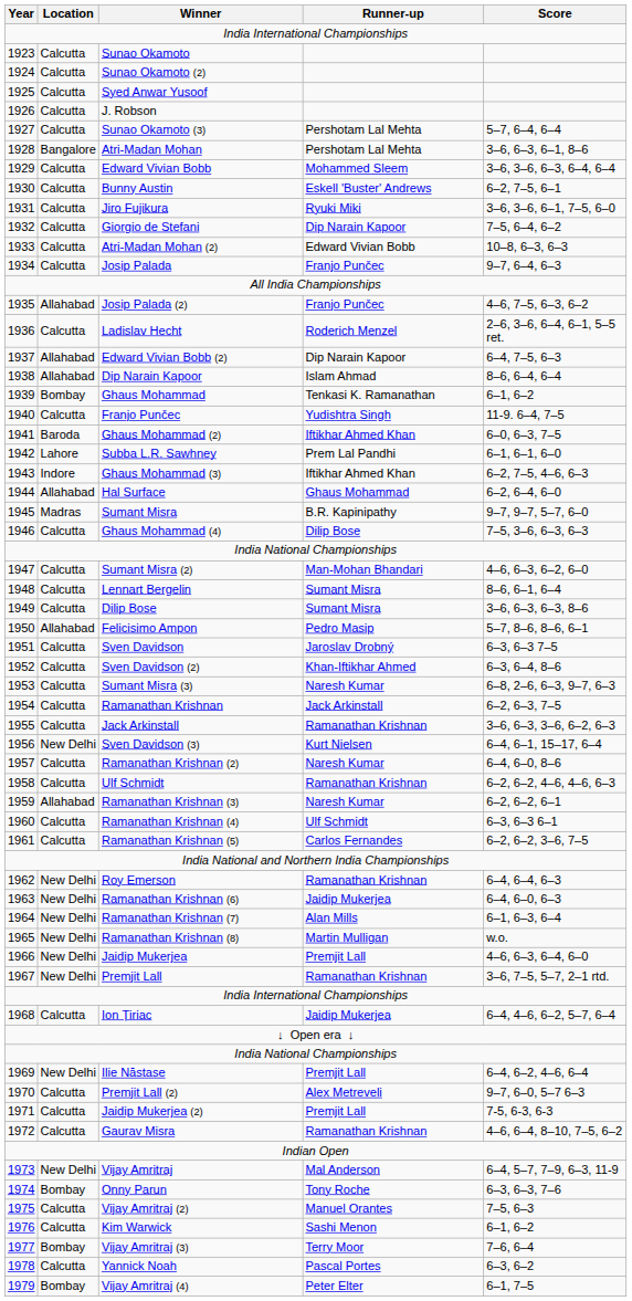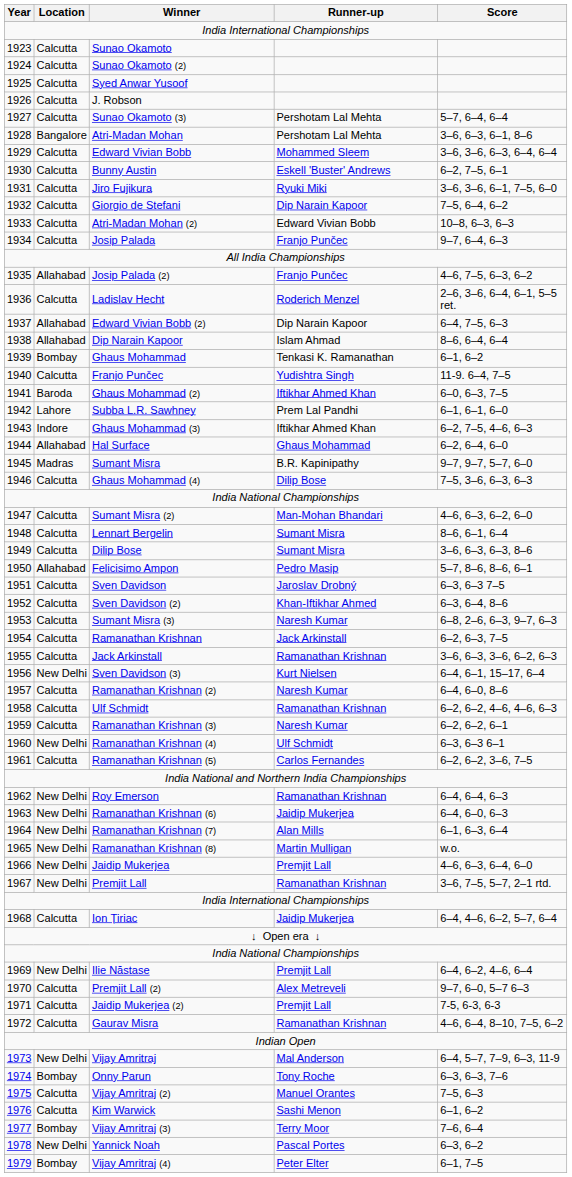 <table class="wikitable">
 <tr>
 <th style="width:10px;">Year</th>
 <th style="width:70px;">Location</th>
 <th style="width:260px;">Winner</th>
 <th style="width:230px;">Runner-up</th>
 <th style="width:180px;">Score</th>
 </tr>
 <tr>
 <td colspan=5 align=center><em>India International Championships</em></td>
 </tr>
 <tr>
 <td>1923</td>
 <td>Calcutta</td>
 <td> <a href='#'>Sunao Okamoto</a></td>
 <td></td>
 <td></td>
 </tr>
 <tr>
 <td>1924</td>
 <td>Calcutta</td>
 <td> <a href='#'>Sunao Okamoto</a> <small>(2)</small></td>
 <td></td>
 <td></td>
 </tr>
 <tr>
 <td>1925</td>
 <td>Calcutta</td>
 <td> <a href='#'>Syed Anwar Yusoof</a></td>
 <td></td>
 <td></td>
 </tr>
 <tr>
 <td>1926</td>
 <td>Calcutta</td>
 <td> J. Robson</td>
 <td></td>
 <td></td>
 </tr>
 <tr>
 <td>1927</td>
 <td>Calcutta</td>
 <td> <a href='#'>Sunao Okamoto</a> <small>(3)</small></td>
 <td> Pershotam Lal Mehta</td>
 <td>5–7, 6–4,  6–4</td>
 </tr>
 <tr>
 <td>1928</td>
 <td>Bangalore</td>
 <td> <a href='#'>Atri-Madan Mohan</a></td>
 <td> Pershotam Lal Mehta</td>
 <td>3–6, 6–3, 6–1, 8–6</td>
 </tr>
 <tr>
 <td>1929</td>
 <td>Calcutta</td>
 <td> <a href='#'>Edward Vivian Bobb</a></td>
 <td> <a href='#'>Mohammed Sleem</a></td>
 <td>3–6, 3–6, 6–3, 6–4, 6–4</td>
 </tr>
 <tr>
 <td>1930</td>
 <td>Calcutta</td>
 <td> <a href='#'>Bunny Austin</a></td>
 <td> <a href='#'>Eskell 'Buster' Andrews</a></td>
 <td>6–2, 7–5,  6–1</td>
 </tr>
 <tr>
 <td>1931</td>
 <td>Calcutta</td>
 <td> <a href='#'>Jiro Fujikura</a></td>
 <td> <a href='#'>Ryuki Miki</a></td>
 <td>3–6, 3–6, 6–1, 7–5,  6–0</td>
 </tr>
 <tr>
 <td>1932</td>
 <td>Calcutta</td>
 <td> <a href='#'>Giorgio de Stefani</a></td>
 <td> <a href='#'>Dip Narain Kapoor</a></td>
 <td>7–5, 6–4, 6–2</td>
 </tr>
 <tr>
 <td>1933</td>
 <td>Calcutta</td>
 <td> <a href='#'>Atri-Madan Mohan</a> <small>(2)</small></td>
 <td> Edward Vivian Bobb</td>
 <td>10–8, 6–3, 6–3</td>
 </tr>
 <tr>
 <td>1934</td>
 <td>Calcutta</td>
 <td> <a href='#'>Josip Palada</a></td>
 <td> <a href='#'>Franjo Punčec</a></td>
 <td>9–7, 6–4, 6–3</td>
 </tr>
 <tr>
 <td colspan=5 align=center><em>All India Championships</em></td>
 </tr>
 <tr>
 <td>1935</td>
 <td>Allahabad</td>
 <td> <a href='#'>Josip Palada</a> <small>(2)</small></td>
 <td> <a href='#'>Franjo Punčec</a></td>
 <td>4–6, 7–5, 6–3, 6–2</td>
 </tr>
 <tr>
 <td>1936</td>
 <td>Calcutta</td>
 <td>  <a href='#'>Ladislav Hecht</a></td>
 <td> <a href='#'>Roderich Menzel</a></td>
 <td>2–6, 3–6, 6–4, 6–1, 5–5 ret.</td>
 </tr>
 <tr>
 <td>1937</td>
 <td>Allahabad</td>
 <td> <a href='#'>Edward Vivian Bobb</a>  <small>(2)</small></td>
 <td>  Dip Narain Kapoor</td>
 <td>6–4, 7–5, 6–3</td>
 </tr>
 <tr>
 <td>1938</td>
 <td>Allahabad</td>
 <td>  <a href='#'>Dip Narain Kapoor</a></td>
 <td>  Islam Ahmad</td>
 <td>8–6, 6–4, 6–4</td>
 </tr>
 <tr>
 <td>1939</td>
 <td>Bombay</td>
 <td>  <a href='#'>Ghaus Mohammad</a></td>
 <td> Tenkasi K. Ramanathan</td>
 <td>6–1, 6–2</td>
 </tr>
 <tr>
 <td>1940</td>
 <td>Calcutta</td>
 <td> <a href='#'>Franjo Punčec</a></td>
 <td>  <a href='#'>Yudishtra Singh</a></td>
 <td>11-9. 6–4, 7–5</td>
 </tr>
 <tr>
 <td>1941</td>
 <td>Baroda</td>
 <td>  <a href='#'>Ghaus Mohammad</a> <small>(2)</small></td>
 <td> <a href='#'>Iftikhar Ahmed Khan</a></td>
 <td>6–0, 6–3, 7–5</td>
 </tr>
 <tr>
 <td>1942</td>
 <td>Lahore</td>
 <td>  <a href='#'>Subba L.R. Sawhney</a></td>
 <td> Prem Lal Pandhi</td>
 <td>6–1, 6–1, 6–0</td>
 </tr>
 <tr>
 <td>1943</td>
 <td>Indore</td>
 <td>  <a href='#'>Ghaus Mohammad</a> <small>(3)</small></td>
 <td> Iftikhar Ahmed Khan</td>
 <td>6–2, 7–5, 4–6, 6–3</td>
 </tr>
 <tr>
 <td>1944</td>
 <td>Allahabad</td>
 <td> <a href='#'>Hal Surface</a></td>
 <td> <a href='#'>Ghaus Mohammad</a></td>
 <td>6–2, 6–4, 6–0</td>
 </tr>
 <tr>
 <td>1945</td>
 <td>Madras</td>
 <td> <a href='#'>Sumant Misra</a></td>
 <td> B.R. Kapinipathy</td>
 <td>9–7, 9–7, 5–7, 6–0</td>
 </tr>
 <tr>
 <td>1946</td>
 <td>Calcutta</td>
 <td> <a href='#'>Ghaus Mohammad</a> <small>(4)</small></td>
 <td> <a href='#'>Dilip Bose</a></td>
 <td>7–5, 3–6, 6–3, 6–3</td>
 </tr>
 <tr>
 <td colspan=5 align=center><em>India National Championships</em></td>
 </tr>
 <tr>
 <td>1947</td>
 <td>Calcutta</td>
 <td> <a href='#'>Sumant Misra</a> <small>(2)</small></td>
 <td> <a href='#'>Man-Mohan Bhandari</a></td>
 <td>4–6, 6–3, 6–2, 6–0</td>
 </tr>
 <tr>
 <td>1948</td>
 <td>Calcutta</td>
 <td> <a href='#'>Lennart Bergelin</a></td>
 <td> <a href='#'>Sumant Misra</a></td>
 <td>8–6, 6–1, 6–4</td>
 </tr>
 <tr>
 <td>1949</td>
 <td>Calcutta</td>
 <td> <a href='#'>Dilip Bose</a></td>
 <td> <a href='#'>Sumant Misra</a></td>
 <td>3–6, 6–3, 6–3, 8–6</td>
 </tr>
 <tr>
 <td>1950</td>
 <td>Allahabad</td>
 <td> <a href='#'>Felicisimo Ampon</a></td>
 <td> <a href='#'>Pedro Masip</a></td>
 <td>5–7, 8–6, 8–6, 6–1</td>
 </tr>
 <tr>
 <td>1951</td>
 <td>Calcutta</td>
 <td> <a href='#'>Sven Davidson</a></td>
 <td> <a href='#'>Jaroslav Drobný</a></td>
 <td>6–3, 6–3 7–5</td>
 </tr>
 <tr>
 <td>1952</td>
 <td>Calcutta</td>
 <td> <a href='#'>Sven Davidson</a> <small>(2)</small></td>
 <td> <a href='#'>Khan-Iftikhar Ahmed</a></td>
 <td>6–3, 6–4, 8–6</td>
 </tr>
 <tr>
 <td>1953</td>
 <td>Calcutta</td>
 <td> <a href='#'>Sumant Misra</a> <small>(3)</small></td>
 <td> <a href='#'>Naresh Kumar</a></td>
 <td>6–8, 2–6,  6–3, 9–7, 6–3</td>
 </tr>
 <tr>
 <td>1954</td>
 <td>Calcutta</td>
 <td> <a href='#'>Ramanathan Krishnan</a></td>
 <td> <a href='#'>Jack Arkinstall</a></td>
 <td>6–2, 6–3, 7–5</td>
 </tr>
 <tr>
 <td>1955</td>
 <td>Calcutta</td>
 <td> <a href='#'>Jack Arkinstall</a></td>
 <td> <a href='#'>Ramanathan Krishnan</a></td>
 <td>3–6, 6–3, 3–6, 6–2, 6–3</td>
 </tr>
 <tr>
 <td>1956</td>
 <td>New Delhi</td>
 <td> <a href='#'>Sven Davidson</a> <small>(3)</small></td>
 <td> <a href='#'>Kurt Nielsen</a></td>
 <td>6–4, 6–1, 15–17, 6–4</td>
 </tr>
 <tr>
 <td>1957</td>
 <td>Calcutta</td>
 <td> <a href='#'>Ramanathan Krishnan</a> <small>(2)</small></td>
 <td> <a href='#'>Naresh Kumar</a></td>
 <td>6–4, 6–0, 8–6</td>
 </tr>
 <tr>
 <td>1958</td>
 <td>Calcutta</td>
 <td> <a href='#'>Ulf Schmidt</a></td>
 <td> <a href='#'>Ramanathan Krishnan</a></td>
 <td>6–2, 6–2, 4–6, 4–6, 6–3</td>
 </tr>
 <tr>
 <td>1959</td>
-<td>Allahabad</td>
+<td>Calcutta</td>
 <td> <a href='#'>Ramanathan Krishnan</a> <small>(3)</small></td>
 <td> <a href='#'>Naresh Kumar</a></td>
 <td>6–2, 6–2, 6–1</td>
 </tr>
 <tr>
 <td>1960</td>
-<td>Calcutta</td>
+<td>New Delhi</td>
 <td> <a href='#'>Ramanathan Krishnan</a> <small>(4)</small></td>
 <td> <a href='#'>Ulf Schmidt</a></td>
 <td>6–3, 6–3  6–1</td>
 </tr>
 <tr>
 <td>1961</td>
 <td>Calcutta</td>
 <td> <a href='#'>Ramanathan Krishnan</a> <small>(5)</small></td>
 <td> <a href='#'>Carlos Fernandes</a></td>
 <td>6–2, 6–2, 3–6, 7–5</td>
 </tr>
 <tr>
 <td colspan=5 align=center><em>India National and Northern India Championships</em></td>
 </tr>
 <tr>
 <td>1962</td>
 <td>New Delhi</td>
 <td> <a href='#'>Roy Emerson</a></td>
 <td> <a href='#'>Ramanathan Krishnan</a></td>
 <td>6–4, 6–4, 6–3</td>
 </tr>
 <tr>
 <td>1963</td>
 <td>New Delhi</td>
 <td> <a href='#'>Ramanathan Krishnan</a> <small>(6)</small></td>
 <td> <a href='#'>Jaidip Mukerjea</a></td>
 <td>6–4, 6–0, 6–3</td>
 </tr>
 <tr>
 <td>1964</td>
 <td>New Delhi</td>
 <td> <a href='#'>Ramanathan Krishnan</a> <small>(7)</small></td>
 <td> <a href='#'>Alan Mills</a></td>
 <td>6–1, 6–3, 6–4</td>
 </tr>
 <tr>
 <td>1965</td>
 <td>New Delhi</td>
 <td> <a href='#'>Ramanathan Krishnan</a> <small>(8)</small></td>
 <td> <a href='#'>Martin Mulligan</a></td>
 <td>w.o.</td>
 </tr>
 <tr>
 <td>1966</td>
 <td>New Delhi</td>
 <td>  <a href='#'>Jaidip Mukerjea</a></td>
 <td>  <a href='#'>Premjit Lall</a></td>
 <td>4–6, 6–3, 6–4, 6–0</td>
 </tr>
 <tr>
 <td>1967</td>
 <td>New Delhi</td>
 <td> <a href='#'>Premjit Lall</a></td>
 <td> <a href='#'>Ramanathan Krishnan</a></td>
 <td>3–6, 7–5, 5–7, 2–1 rtd.</td>
 </tr>
 <tr>
 <td colspan=5 align=center><em>India International Championships</em></td>
 </tr>
 <tr>
 <td>1968</td>
 <td>Calcutta</td>
 <td> <a href='#'>Ion Țiriac</a></td>
 <td>  <a href='#'>Jaidip Mukerjea</a></td>
 <td>6–4, 4–6, 6–2, 5–7, 6–4</td>
 </tr>
 <tr>
 <td colspan="5" align="center">↓  Open era  ↓</td>
 </tr>
 <tr>
 <td colspan=5 align=center><em>India National Championships</em></td>
 </tr>
 <tr>
 <td>1969</td>
 <td>New Delhi</td>
 <td> <a href='#'>Ilie Năstase</a></td>
 <td> <a href='#'>Premjit Lall</a></td>
 <td>6–4,  6–2, 4–6,  6–4</td>
 </tr>
 <tr>
 <td>1970</td>
 <td>Calcutta</td>
 <td> <a href='#'>Premjit Lall</a> <small>(2)</small></td>
 <td> <a href='#'>Alex Metreveli</a></td>
 <td>9–7,  6–0, 5–7  6–3</td>
 </tr>
 <tr>
 <td>1971</td>
 <td>Calcutta</td>
 <td> <a href='#'>Jaidip Mukerjea</a> <small>(2)</small></td>
 <td> <a href='#'>Premjit Lall</a></td>
 <td>7-5, 6-3, 6-3</td>
 </tr>
 <tr>
 <td>1972</td>
 <td>Calcutta</td>
 <td> <a href='#'>Gaurav Misra</a></td>
 <td> <a href='#'>Ramanathan Krishnan</a></td>
 <td>4–6,  6–4, 8–10, 7–5,  6–2</td>
 </tr>
 <tr>
 <td colspan=5 align=center><em>Indian Open</em></td>
 </tr>
 <tr>
 <td><a href='#'>1973</a></td>
 <td>New Delhi</td>
 <td> <a href='#'>Vijay Amritraj</a></td>
 <td> <a href='#'>Mal Anderson</a></td>
 <td>6–4, 5–7, 7–9,  6–3, 11-9</td>
 </tr>
 <tr>
 <td><a href='#'>1974</a></td>
 <td>Bombay</td>
 <td> <a href='#'>Onny Parun</a></td>
 <td> <a href='#'>Tony Roche</a></td>
 <td>6–3, 6–3, 7–6</td>
 </tr>
 <tr>
 <td><a href='#'>1975</a></td>
 <td>Calcutta</td>
 <td> <a href='#'>Vijay Amritraj</a> <small>(2)</small></td>
 <td> <a href='#'>Manuel Orantes</a></td>
 <td>7–5, 6–3</td>
 </tr>
 <tr>
 <td><a href='#'>1976</a></td>
 <td>Calcutta</td>
 <td> <a href='#'>Kim Warwick</a></td>
 <td> <a href='#'>Sashi Menon</a></td>
 <td>6–1, 6–2</td>
 </tr>
 <tr>
 <td><a href='#'>1977</a></td>
 <td>Bombay</td>
 <td> <a href='#'>Vijay Amritraj</a> <small>(3)</small></td>
 <td> <a href='#'>Terry Moor</a></td>
 <td>7–6, 6–4</td>
 </tr>
 <tr>
 <td><a href='#'>1978</a></td>
-<td>Calcutta</td>
+<td>New Delhi</td>
 <td> <a href='#'>Yannick Noah</a></td>
 <td> <a href='#'>Pascal Portes</a></td>
 <td>6–3, 6–2</td>
 </tr>
 <tr>
 <td><a href='#'>1979</a></td>
 <td>Bombay</td>
 <td> <a href='#'>Vijay Amritraj</a> <small>(4)</small></td>
 <td> <a href='#'>Peter Elter</a></td>
 <td>6–1, 7–5</td>
 </tr>
 </table>
